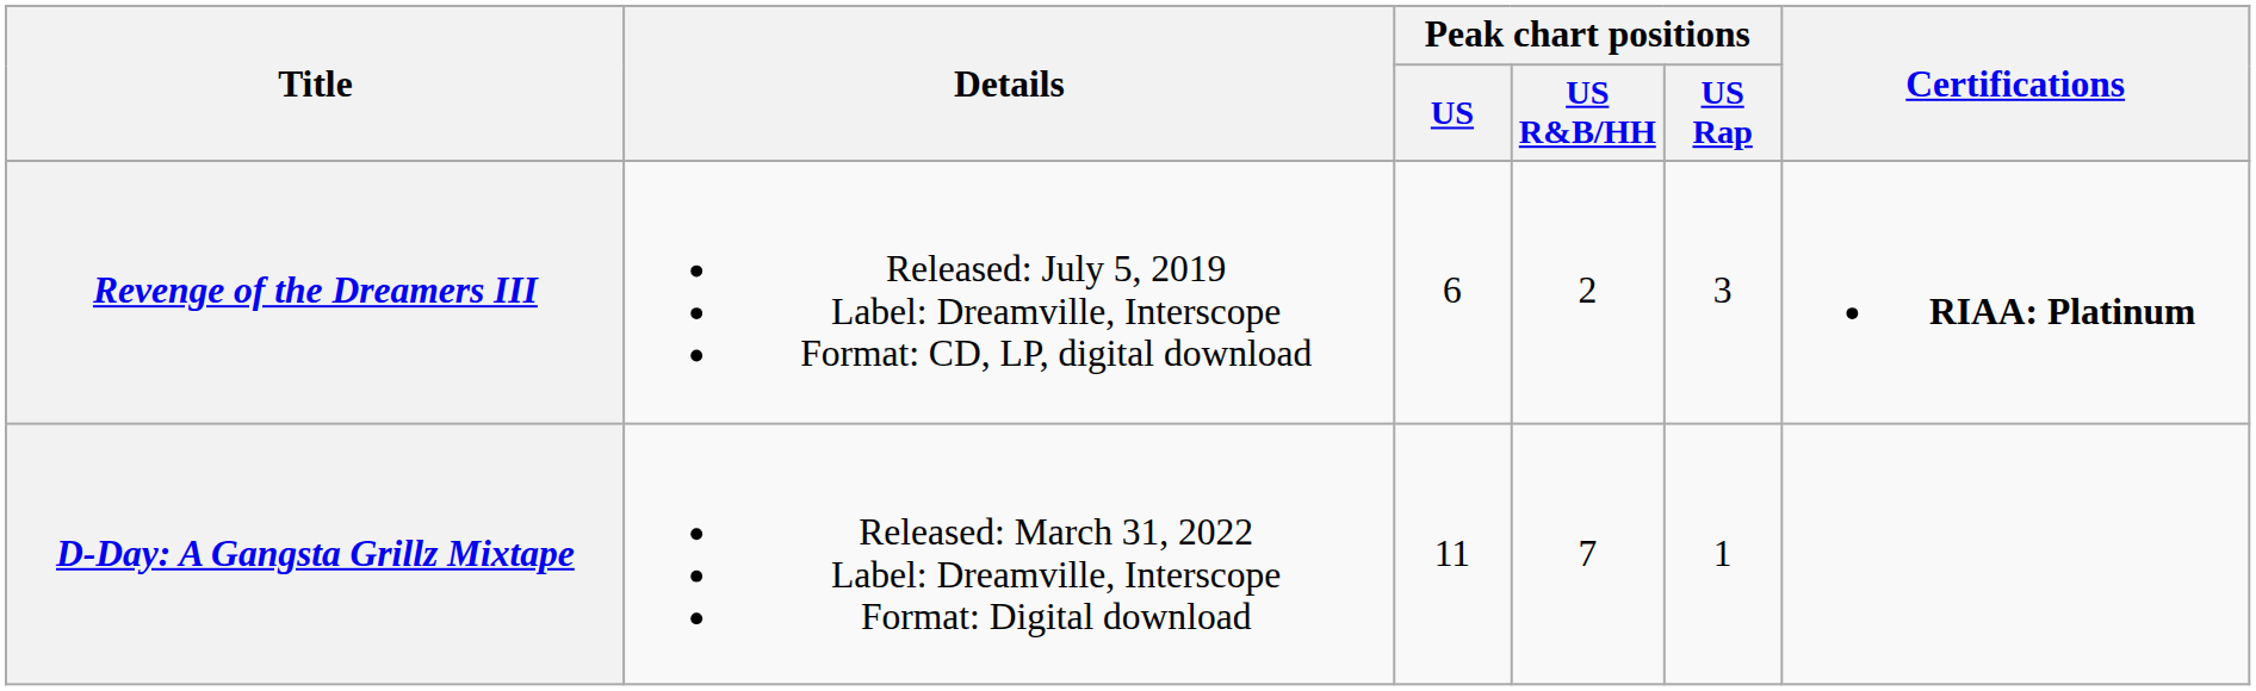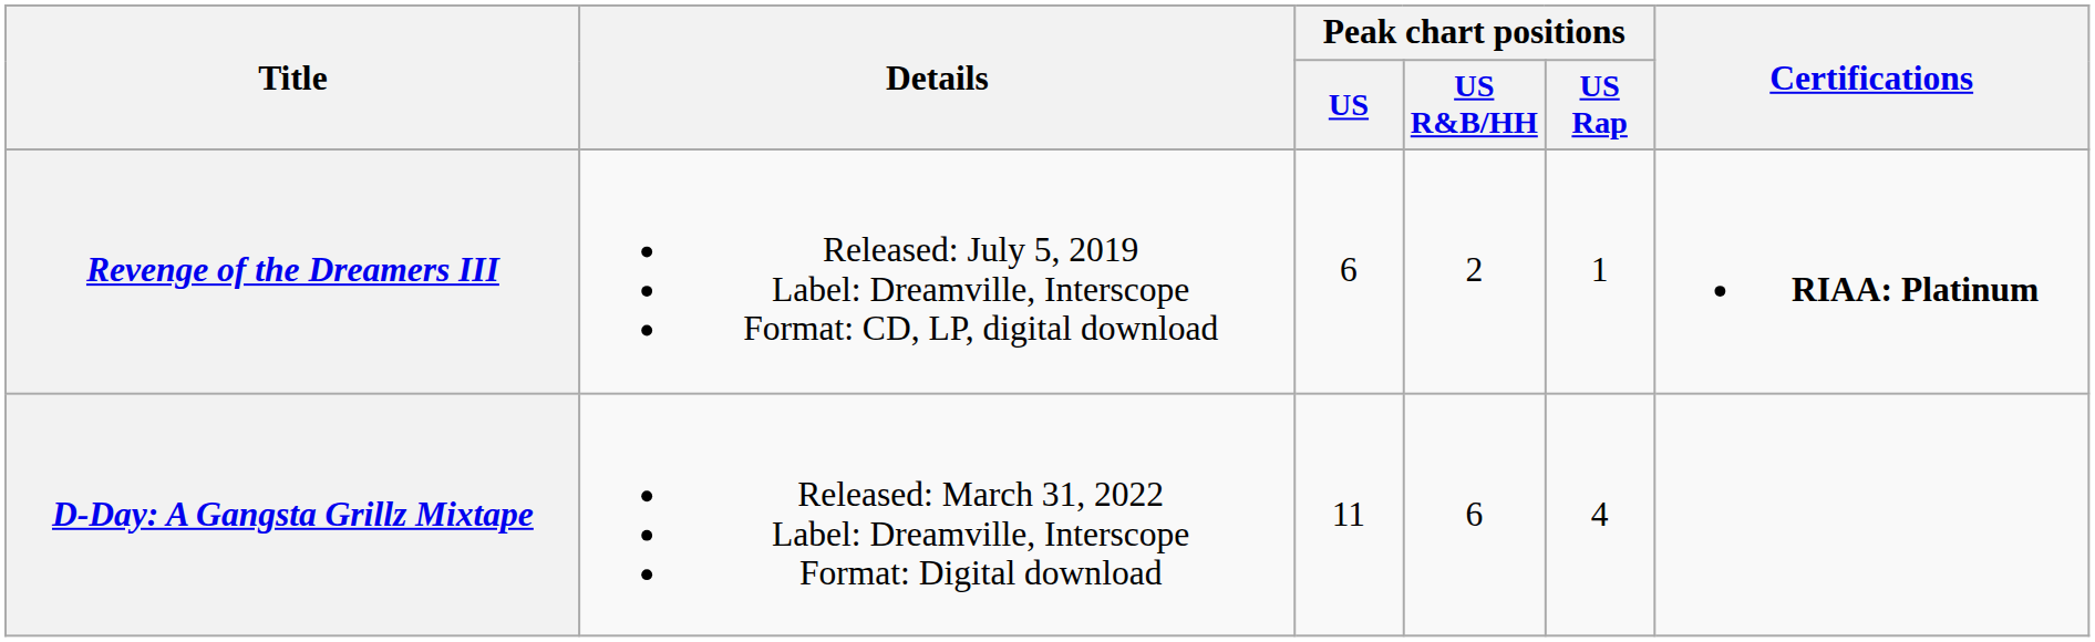 <table class="wikitable plainrowheaders" style="text-align:center;">
 <tr>
 <th scope="col" rowspan="2" style="width:16em;">Title</th>
 <th scope="col" rowspan="2" style="width:20em;">Details</th>
 <th scope="col" colspan="3">Peak chart positions</th>
 <th scope="col" rowspan="2" style="width:12em;"><a href='#'>Certifications</a></th>
 </tr>
 <tr>
 <th scope="col" style="width:3em;font-size:90%;"><a href='#'>US</a><br></th>
 <th scope="col" style="width:3em;font-size:90%;"><a href='#'>US<br>R&B/HH</a><br></th>
 <th scope="col" style="width:3em;font-size:90%;"><a href='#'>US<br>Rap</a><br></th>
 </tr>
 <tr>
 <th scope="row"><em><a href='#'>Revenge of the Dreamers III</a></em><br></th>
 <td><br><ul><li>Released: July 5, 2019</li><li>Label: Dreamville, Interscope</li><li>Format: CD, LP, digital download</li></ul></td>
 <td>6</td>
 <td>2</td>
-<td>3</td>
+<td>1</td>
 <td><strong><br><ul><li>RIAA: Platinum</li></ul></strong></td>
 </tr>
 <tr>
 <th scope="row"><em><a href='#'>D-Day: A Gangsta Grillz Mixtape</a></em><br></th>
 <td><br><ul><li>Released: March 31, 2022</li><li>Label: Dreamville, Interscope</li><li>Format: Digital download</li></ul></td>
 <td>11</td>
-<td>7</td>
-<td>1</td>
+<td>6</td>
+<td>4</td>
 <td></td>
 </tr>
 </table>
